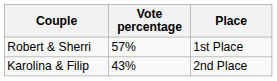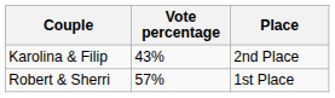 <table class="wikitable">
 <tr>
 <th style="width:130px;">Couple</th>
 <th style="width:100px;">Vote percentage</th>
 <th style="width:100px;">Place</th>
 </tr>
 <tr>
+<td>Karolina & Filip</td>
+<td>43%</td>
+<td>2nd Place</td>
+</tr>
+<tr>
 <td>Robert & Sherri</td>
 <td>57%</td>
 <td>1st Place</td>
 </tr>
-<tr>
-<td>Karolina & Filip</td>
-<td>43%</td>
-<td>2nd Place</td>
-</tr>
 </table>
